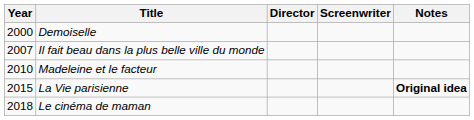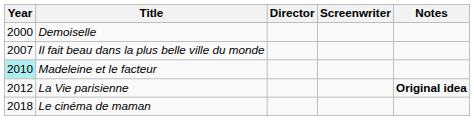 <table class="wikitable">
 <tr>
 <th>Year</th>
 <th>Title</th>
 <th>Director</th>
 <th>Screenwriter</th>
 <th>Notes</th>
 </tr>
 <tr>
 <td>2000</td>
 <td><em>Demoiselle</em></td>
 <td></td>
 <td></td>
 <td></td>
 </tr>
 <tr>
 <td>2007</td>
 <td><em>Il fait beau dans la plus belle ville du monde</em></td>
 <td></td>
 <td></td>
 <td></td>
 </tr>
 <tr>
-<td>2010</td>
+<td style="background: paleturquoise;">2010</td>
 <td><em>Madeleine et le facteur</em></td>
 <td></td>
 <td></td>
 <td></td>
 </tr>
 <tr>
-<td>2015</td>
+<td>2012</td>
 <td><em>La Vie parisienne</em></td>
 <td></td>
 <td></td>
 <td><strong>Original idea</strong></td>
 </tr>
 <tr>
 <td>2018</td>
 <td><em>Le cinéma de maman</em></td>
 <td></td>
 <td></td>
 <td></td>
 </tr>
 </table>
